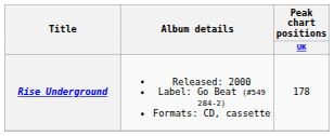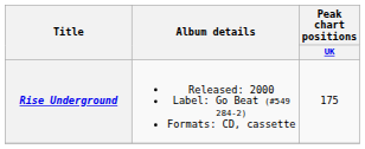 <table class="wikitable plainrowheaders" style="text-align:center;" border="1">
 <tr>
 <th scope="col" rowspan="2" style="width:12em;">Title</th>
 <th scope="col" rowspan="2" style="width:16em;">Album details</th>
 <th scope="col" colspan="1">Peak chart positions</th>
 </tr>
 <tr>
 <th scope="col" style="width:3em;font-size:85%;"><a href='#'>UK</a><br></th>
 </tr>
 <tr>
 <th scope="row"><em><a href='#'>Rise Underground</a></em></th>
 <td><br><ul><li>Released: 2000</li><li>Label: Go Beat <small>(#549 284-2)</small></li><li>Formats: CD, cassette</li></ul></td>
-<td>178</td>
+<td>175</td>
 </tr>
 <tr>
 </tr>
 </table>
